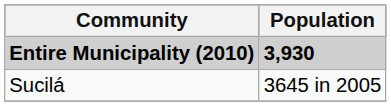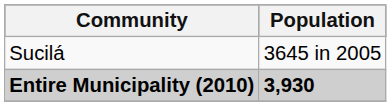 <table class="wikitable">
 <tr style="background:#111111; color:#111111;">
 <th><strong>Community</strong></th>
 <th><strong>Population</strong></th>
+</tr>
+<tr>
+<td>Sucilá</td>
+<td>3645 in 2005</td>
 </tr>
 <tr style="background:#CFCFCF;">
 <td><strong>Entire Municipality (2010)</strong></td>
 <td><strong>3,930</strong></td>
 </tr>
 <tr>
-<td>Sucilá</td>
-<td>3645 in 2005</td>
-</tr>
-<tr>
 </tr>
 </table>
